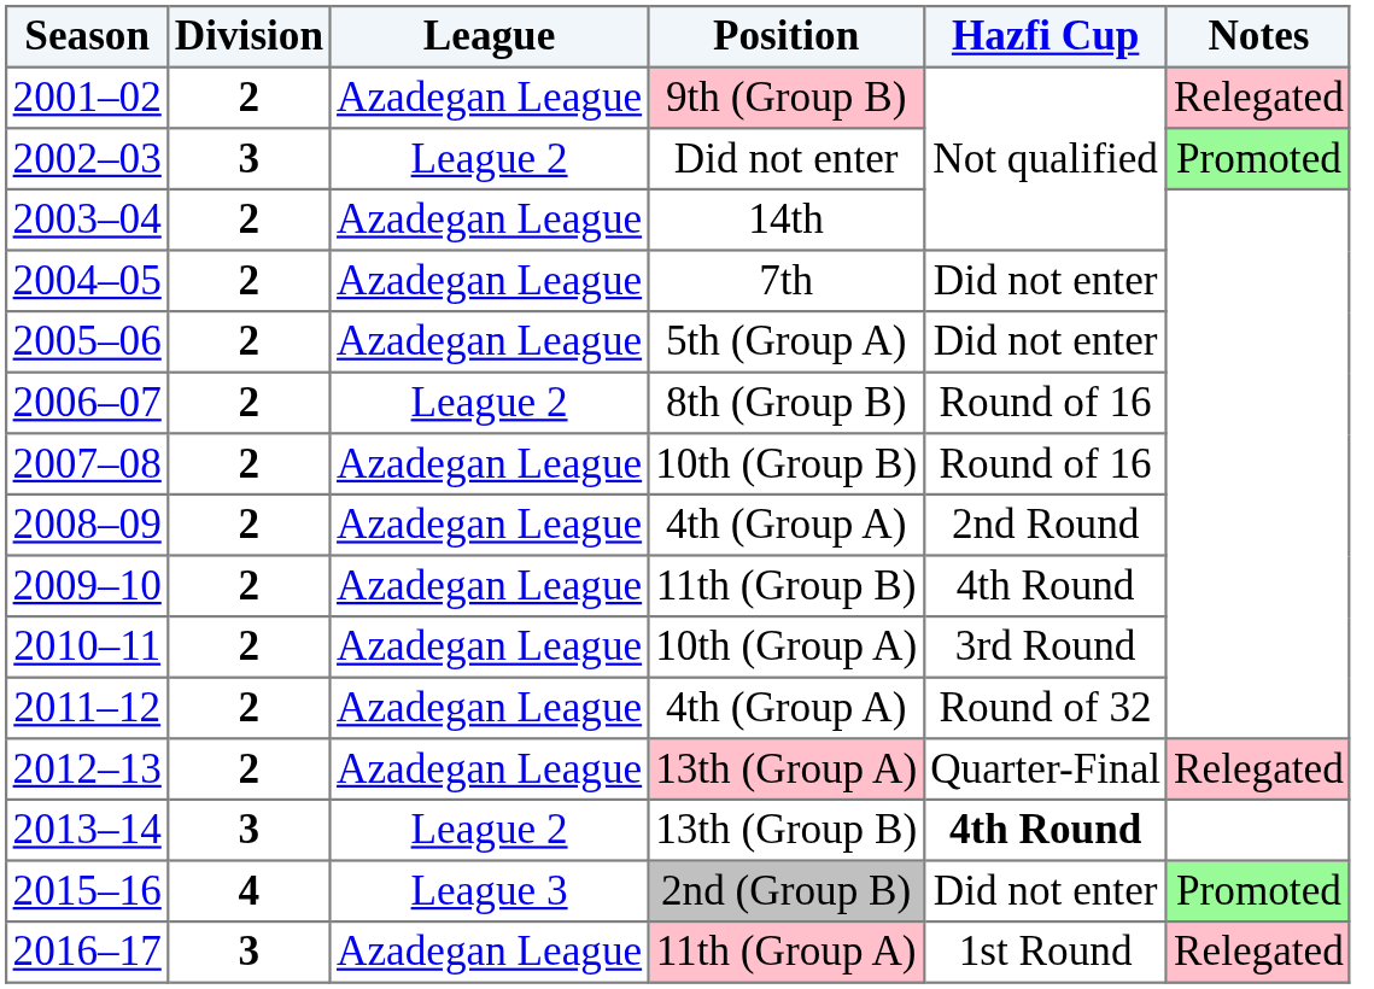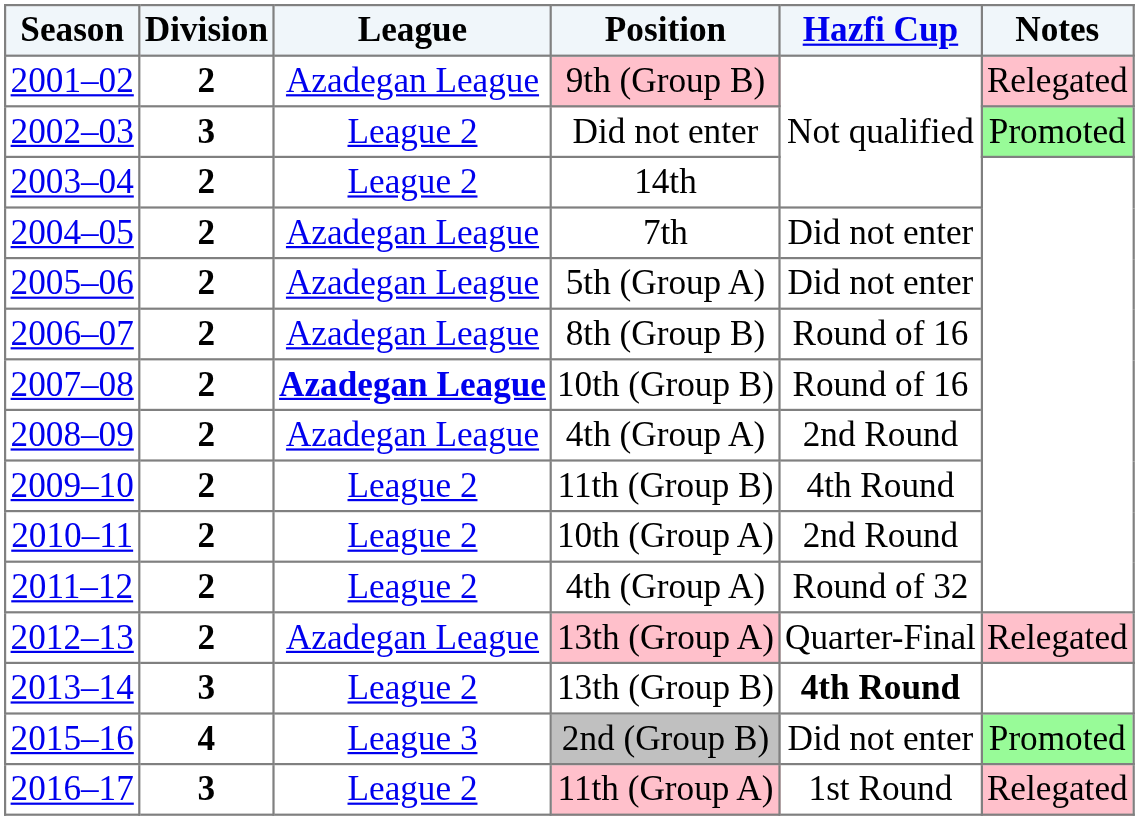 <table border="1" cellpadding="2" style="border-collapse:collapse; text-align:center; font-size:normal;">
 <tr style="background:#f0f6fa;">
 <th>Season</th>
 <th>Division</th>
 <th>League</th>
 <th>Position</th>
 <th><a href='#'>Hazfi Cup</a></th>
 <th>Notes</th>
 </tr>
 <tr>
 <td><a href='#'>2001–02</a></td>
 <td><strong>2</strong></td>
 <td><a href='#'>Azadegan League</a></td>
 <td bgcolor=Pink>9th (Group B)</td>
 <td rowspan="3" style="text-align:center;">Not qualified</td>
 <td bgcolor=Pink>Relegated</td>
 </tr>
 <tr>
 <td><a href='#'>2002–03</a></td>
 <td><strong>3</strong></td>
 <td><a href='#'>League 2</a></td>
 <td>Did not enter</td>
 <td bgcolor=PaleGreen>Promoted</td>
 </tr>
 <tr>
 <td><a href='#'>2003–04</a></td>
 <td><strong>2</strong></td>
-<td><a href='#'>Azadegan League</a></td>
+<td><a href='#'>League 2</a></td>
 <td>14th</td>
 <td rowspan="9"></td>
 </tr>
 <tr>
 <td><a href='#'>2004–05</a></td>
 <td><strong>2</strong></td>
 <td><a href='#'>Azadegan League</a></td>
 <td>7th</td>
 <td>Did not enter</td>
 </tr>
 <tr>
 <td><a href='#'>2005–06</a></td>
 <td><strong>2</strong></td>
 <td><a href='#'>Azadegan League</a></td>
 <td>5th (Group A)</td>
 <td>Did not enter</td>
 </tr>
 <tr>
 <td><a href='#'>2006–07</a></td>
 <td><strong>2</strong></td>
-<td><a href='#'>League 2</a></td>
+<td><a href='#'>Azadegan League</a></td>
 <td>8th (Group B)</td>
 <td>Round of 16</td>
 </tr>
 <tr>
 <td><a href='#'>2007–08</a></td>
 <td><strong>2</strong></td>
-<td><a href='#'>Azadegan League</a></td>
+<td><strong><a href='#'>Azadegan League</a></strong></td>
 <td>10th (Group B)</td>
 <td>Round of 16</td>
 </tr>
 <tr>
 <td><a href='#'>2008–09</a></td>
 <td><strong>2</strong></td>
 <td><a href='#'>Azadegan League</a></td>
 <td>4th (Group A)</td>
 <td>2nd Round</td>
 </tr>
 <tr>
 <td><a href='#'>2009–10</a></td>
 <td><strong>2</strong></td>
-<td><a href='#'>Azadegan League</a></td>
+<td><a href='#'>League 2</a></td>
 <td>11th (Group B)</td>
 <td>4th Round</td>
 </tr>
 <tr>
 <td><a href='#'>2010–11</a></td>
 <td><strong>2</strong></td>
-<td><a href='#'>Azadegan League</a></td>
+<td><a href='#'>League 2</a></td>
 <td>10th (Group A)</td>
-<td>3rd Round</td>
+<td>2nd Round</td>
 </tr>
 <tr>
 <td><a href='#'>2011–12</a></td>
 <td><strong>2</strong></td>
-<td><a href='#'>Azadegan League</a></td>
+<td><a href='#'>League 2</a></td>
 <td>4th (Group A)</td>
 <td>Round of 32</td>
 </tr>
 <tr>
 <td><a href='#'>2012–13</a></td>
 <td><strong>2</strong></td>
 <td><a href='#'>Azadegan League</a></td>
 <td bgcolor=Pink>13th (Group A)</td>
 <td>Quarter-Final</td>
 <td bgcolor=Pink>Relegated</td>
 </tr>
 <tr>
 <td><a href='#'>2013–14</a></td>
 <td><strong>3</strong></td>
 <td><a href='#'>League 2</a></td>
 <td>13th (Group B)</td>
 <td><strong>4th Round</strong></td>
 <td></td>
 </tr>
 <tr>
 <td><a href='#'>2015–16</a></td>
 <td><strong>4</strong></td>
 <td><a href='#'>League 3</a></td>
 <td bgcolor=silver>2nd (Group B)</td>
 <td style="text-align:center;">Did not enter</td>
 <td bgcolor=PaleGreen>Promoted</td>
 </tr>
 <tr>
 <td><a href='#'>2016–17</a></td>
 <td><strong>3</strong></td>
-<td><a href='#'>Azadegan League</a></td>
+<td><a href='#'>League 2</a></td>
 <td bgcolor=Pink>11th (Group A)</td>
 <td>1st Round</td>
 <td bgcolor=Pink>Relegated</td>
 </tr>
 </table>
